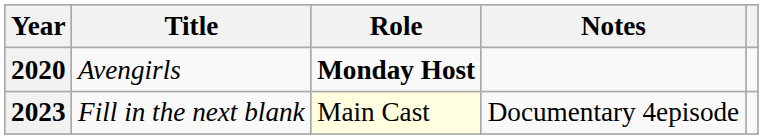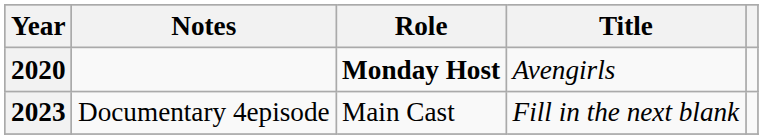 <table class="wikitable plainrowheaders sortable">
 <tr>
 <th scope="col">Year</th>
+<th scope="col">Notes</th>
+<th scope="col">Role</th>
 <th scope="col">Title</th>
-<th scope="col">Role</th>
-<th scope="col">Notes</th>
 <th scope="col" class="unsortable"></th>
 </tr>
 <tr>
 <th scope="row">2020</th>
+<td></td>
+<td><strong>Monday Host</strong></td>
 <td><em>Avengirls</em></td>
-<td><strong>Monday Host</strong></td>
-<td></td>
 <td style="text-align:center"></td>
 </tr>
 <tr>
 <th scope="row">2023</th>
+<td>Documentary 4episode</td>
+<td>Main Cast</td>
 <td><em>Fill in the next blank</em></td>
-<td style="background: lightyellow;">Main Cast</td>
-<td>Documentary 4episode</td>
 <td style="text-align:center"></td>
 </tr>
 </table>
